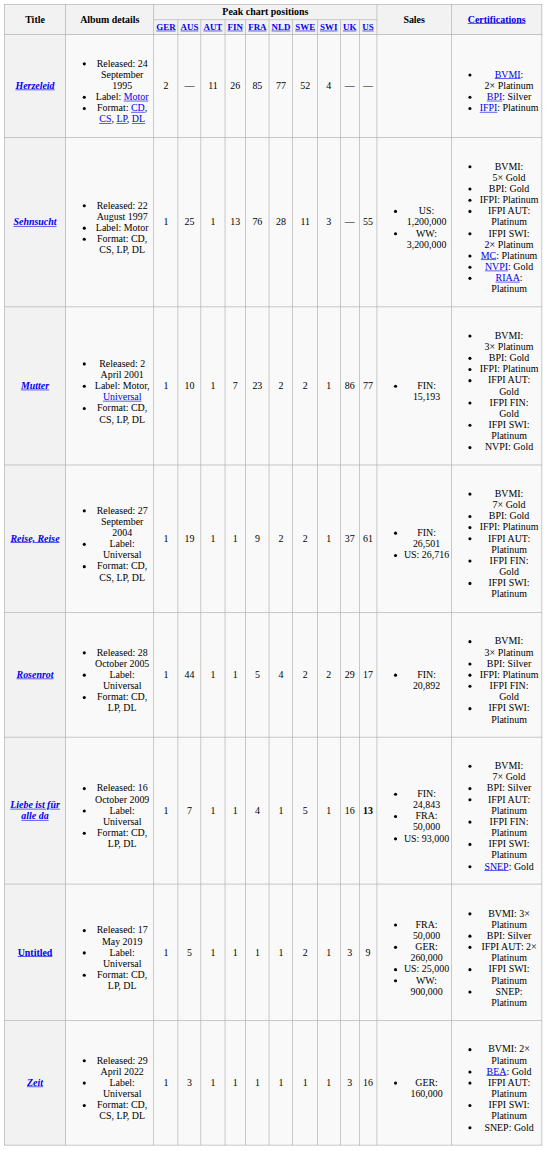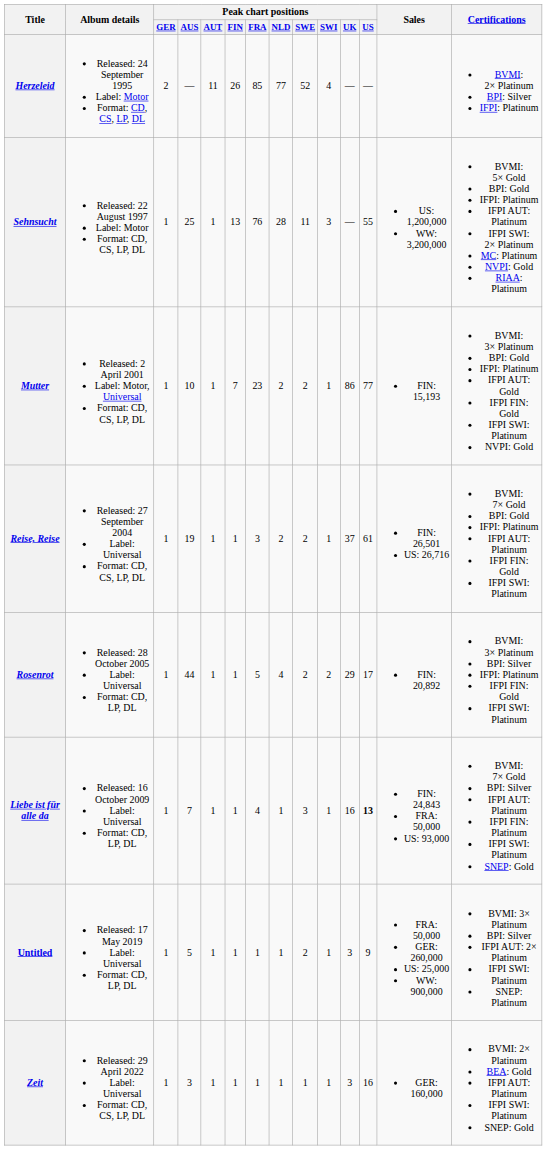 <table class="wikitable plainrowheaders" style="text-align:center;">
 <tr>
 <th scope="col" rowspan="2" style="width:13em;">Title</th>
 <th scope="col" rowspan="2" style="width:17em;">Album details</th>
 <th scope="col" colspan="10">Peak chart positions</th>
 <th scope="col" rowspan="2" style="width:10em;">Sales</th>
 <th scope="col" rowspan="2" style="width:15em;"><a href='#'>Certifications</a></th>
 </tr>
 <tr>
 <th scope="col" style="width:2.65em;font-size:90%;"><a href='#'>GER</a><br></th>
 <th scope="col" style="width:2.65em;font-size:90%;"><a href='#'>AUS</a><br></th>
 <th scope="col" style="width:2.65em;font-size:90%;"><a href='#'>AUT</a><br></th>
 <th scope="col" style="width:2.65em;font-size:90%;"><a href='#'>FIN</a><br></th>
 <th scope="col" style="width:2.65em;font-size:90%;"><a href='#'>FRA</a><br></th>
 <th scope="col" style="width:2.65em;font-size:90%;"><a href='#'>NLD</a><br></th>
 <th scope="col" style="width:2.65em;font-size:90%;"><a href='#'>SWE</a><br></th>
 <th scope="col" style="width:2.65em;font-size:90%;"><a href='#'>SWI</a><br></th>
 <th scope="col" style="width:2.65em;font-size:90%;"><a href='#'>UK</a><br></th>
 <th scope="col" style="width:2.65em;font-size:90%;"><a href='#'>US</a><br></th>
 </tr>
 <tr>
 <th scope="row"><em><a href='#'>Herzeleid</a></em></th>
 <td><br><ul><li>Released: 24 September 1995</li><li>Label: <a href='#'>Motor</a></li><li>Format: <a href='#'>CD</a>, <a href='#'>CS</a>, <a href='#'>LP</a>, <a href='#'>DL</a></li></ul></td>
 <td>2</td>
 <td>—</td>
 <td>11</td>
 <td>26</td>
 <td>85</td>
 <td>77</td>
 <td>52</td>
 <td>4</td>
 <td>—</td>
 <td>—</td>
 <td></td>
 <td><br><ul><li><a href='#'>BVMI</a>: 2× Platinum</li><li><a href='#'>BPI</a>: Silver</li><li><a href='#'>IFPI</a>: Platinum</li></ul></td>
 </tr>
 <tr>
 <th scope="row"><em><a href='#'>Sehnsucht</a></em></th>
 <td><br><ul><li>Released: 22 August 1997</li><li>Label: Motor</li><li>Format: CD, CS, LP, DL</li></ul></td>
 <td>1</td>
 <td>25</td>
 <td>1</td>
 <td>13<br></td>
 <td>76</td>
 <td>28</td>
 <td>11</td>
 <td>3</td>
 <td>—</td>
 <td>55</td>
 <td><br><ul><li>US: 1,200,000</li><li>WW: 3,200,000</li></ul></td>
 <td><br><ul><li>BVMI: 5× Gold</li><li>BPI: Gold</li><li>IFPI: Platinum</li><li>IFPI AUT: Platinum</li><li>IFPI SWI: 2× Platinum</li><li><a href='#'>MC</a>: Platinum</li><li><a href='#'>NVPI</a>: Gold</li><li><a href='#'>RIAA</a>: Platinum</li></ul></td>
 </tr>
 <tr>
 <th scope="row"><em><a href='#'>Mutter</a></em></th>
 <td><br><ul><li>Released: 2 April 2001</li><li>Label: Motor, <a href='#'>Universal</a></li><li>Format: CD, CS, LP, DL</li></ul></td>
 <td>1</td>
 <td>10</td>
 <td>1</td>
 <td>7</td>
 <td>23</td>
 <td>2</td>
 <td>2</td>
 <td>1</td>
 <td>86</td>
 <td>77</td>
 <td><br><ul><li>FIN: 15,193</li></ul></td>
 <td><br><ul><li>BVMI: 3× Platinum</li><li>BPI: Gold</li><li>IFPI: Platinum</li><li>IFPI AUT: Gold</li><li>IFPI FIN: Gold</li><li>IFPI SWI: Platinum</li><li>NVPI: Gold</li></ul></td>
 </tr>
 <tr>
 <th scope="row"><em><a href='#'>Reise, Reise</a></em></th>
 <td><br><ul><li>Released: 27 September 2004</li><li>Label: Universal</li><li>Format: CD, CS, LP, DL</li></ul></td>
 <td>1</td>
 <td>19</td>
 <td>1</td>
 <td>1</td>
-<td>9</td>
+<td>3</td>
 <td>2</td>
 <td>2</td>
 <td>1</td>
 <td>37</td>
 <td>61</td>
 <td><br><ul><li>FIN: 26,501</li><li>US: 26,716</li></ul></td>
 <td><br><ul><li>BVMI: 7× Gold</li><li>BPI: Gold</li><li>IFPI: Platinum</li><li>IFPI AUT: Platinum</li><li>IFPI FIN: Gold</li><li>IFPI SWI: Platinum</li></ul></td>
 </tr>
 <tr>
 <th scope="row"><em><a href='#'>Rosenrot</a></em></th>
 <td><br><ul><li>Released: 28 October 2005</li><li>Label: Universal</li><li>Format: CD, LP, DL</li></ul></td>
 <td>1</td>
 <td>44</td>
 <td>1</td>
 <td>1</td>
 <td>5</td>
 <td>4</td>
 <td>2</td>
 <td>2</td>
 <td>29</td>
 <td>17</td>
 <td><br><ul><li>FIN: 20,892</li></ul></td>
 <td><br><ul><li>BVMI: 3× Platinum</li><li>BPI: Silver</li><li>IFPI: Platinum</li><li>IFPI FIN: Gold</li><li>IFPI SWI: Platinum</li></ul></td>
 </tr>
 <tr>
 <th scope="row"><em><a href='#'>Liebe ist für alle da</a></em></th>
 <td><br><ul><li>Released: 16 October 2009</li><li>Label: Universal</li><li>Format: CD, LP, DL</li></ul></td>
 <td>1</td>
 <td>7</td>
 <td>1</td>
 <td>1</td>
 <td>4</td>
 <td>1</td>
-<td>5</td>
+<td>3</td>
 <td>1</td>
 <td>16</td>
 <td><strong>13</strong></td>
 <td><br><ul><li>FIN: 24,843</li><li>FRA: 50,000</li><li>US: 93,000</li></ul></td>
 <td><br><ul><li>BVMI: 7× Gold</li><li>BPI: Silver</li><li>IFPI AUT: Platinum</li><li>IFPI FIN: Platinum</li><li>IFPI SWI: Platinum</li><li><a href='#'>SNEP</a>: Gold</li></ul></td>
 </tr>
 <tr>
 <th scope="row"><a href='#'>Untitled</a></th>
 <td><br><ul><li>Released: 17 May 2019</li><li>Label: Universal</li><li>Format: CD, LP, DL</li></ul></td>
 <td>1</td>
 <td>5</td>
 <td>1</td>
 <td>1</td>
 <td>1</td>
 <td>1</td>
 <td>2</td>
 <td>1</td>
 <td>3</td>
 <td>9</td>
 <td><br><ul><li>FRA: 50,000</li><li>GER: 260,000</li><li>US: 25,000</li><li>WW: 900,000</li></ul></td>
 <td><br><ul><li>BVMI: 3× Platinum</li><li>BPI: Silver</li><li>IFPI AUT: 2× Platinum</li><li>IFPI SWI: Platinum</li><li>SNEP: Platinum</li></ul></td>
 </tr>
 <tr>
 <th scope="row"><em><a href='#'>Zeit</a></em></th>
 <td><br><ul><li>Released: 29 April 2022</li><li>Label: Universal</li><li>Format: CD, CS, LP, DL</li></ul></td>
 <td>1</td>
 <td>3</td>
 <td>1</td>
 <td>1</td>
 <td>1</td>
 <td>1</td>
 <td>1</td>
 <td>1</td>
 <td>3</td>
 <td>16</td>
 <td><br><ul><li>GER: 160,000</li></ul></td>
 <td><br><ul><li>BVMI: 2× Platinum</li><li><a href='#'>BEA</a>: Gold</li><li>IFPI AUT: Platinum</li><li>IFPI SWI: Platinum</li><li>SNEP: Gold</li></ul></td>
 </tr>
 </table>
